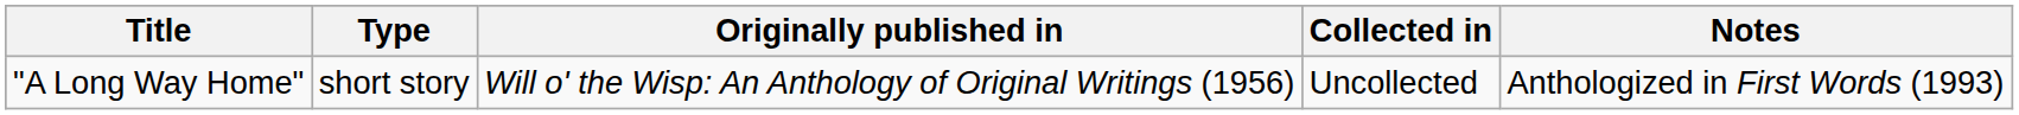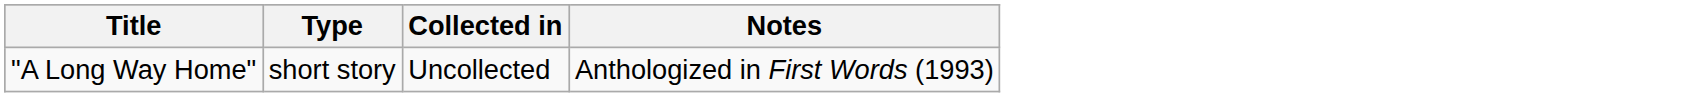 <table class="wikitable">
 <tr>
 <th>Title</th>
 <th>Type</th>
-<th>Originally published in</th>
 <th>Collected in</th>
 <th>Notes</th>
 </tr>
 <tr>
 <td>"A Long Way Home"</td>
 <td>short story</td>
-<td><em>Will o' the Wisp: An Anthology of Original Writings</em> (1956)</td>
 <td>Uncollected</td>
 <td>Anthologized in <em>First Words</em> (1993)</td>
 </tr>
 </table>
